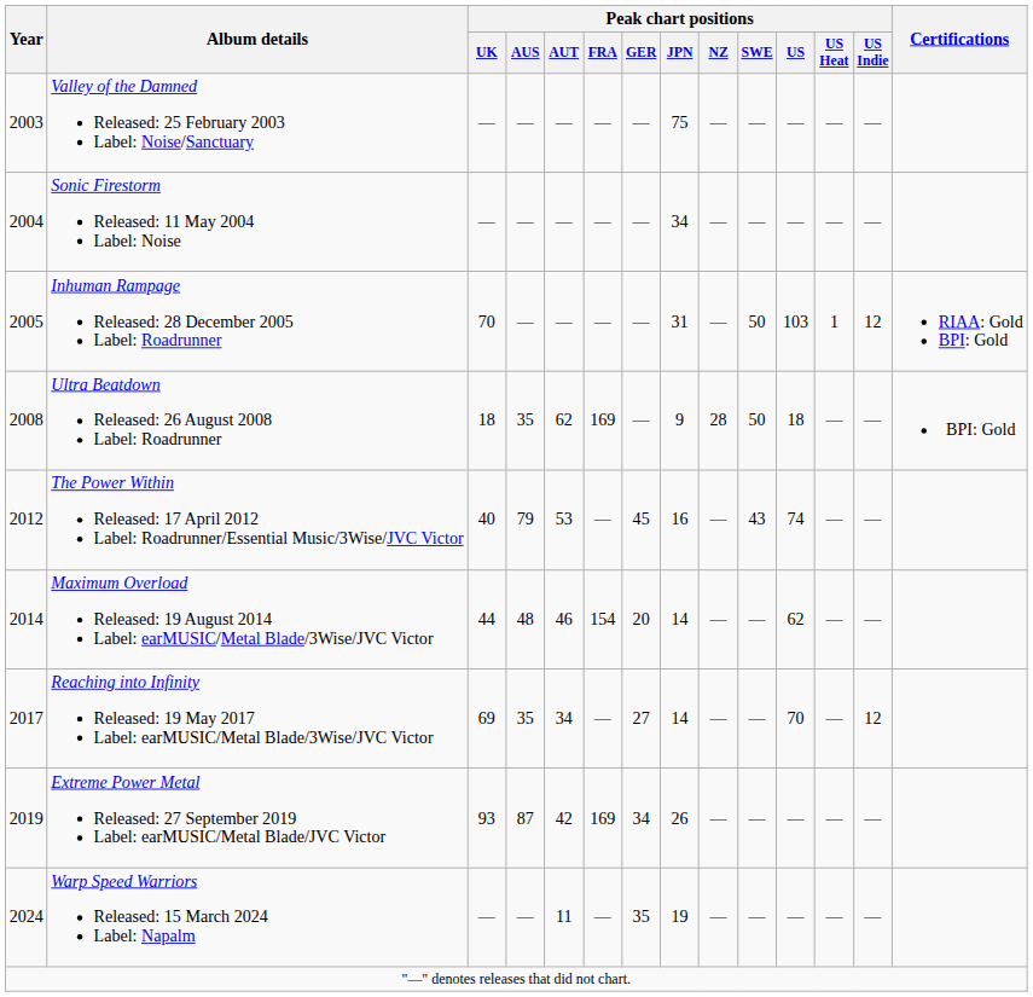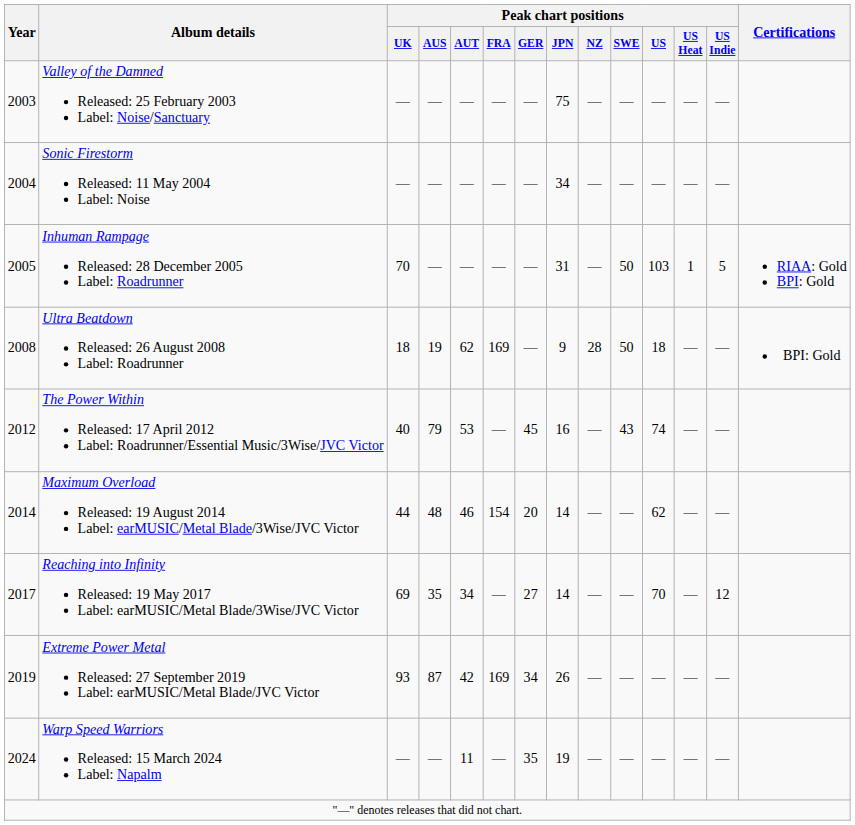 <table class="wikitable" style="text-align:center;">
 <tr>
 <th rowspan="2">Year</th>
 <th rowspan="2">Album details</th>
 <th colspan="11">Peak chart positions</th>
 <th rowspan="2"><a href='#'>Certifications</a></th>
 </tr>
 <tr style="font-size:smaller;">
 <th width="30"><a href='#'>UK</a><br></th>
 <th width="30"><a href='#'>AUS</a><br></th>
 <th width="30"><a href='#'>AUT</a><br></th>
 <th width="30"><a href='#'>FRA</a><br></th>
 <th width="30"><a href='#'>GER</a><br></th>
 <th width="30"><a href='#'>JPN</a><br></th>
 <th width="30"><a href='#'>NZ</a><br></th>
 <th width="30"><a href='#'>SWE</a><br></th>
 <th width="30"><a href='#'>US</a><br></th>
 <th width="30"><a href='#'>US<br>Heat</a><br></th>
 <th width="30"><a href='#'>US<br>Indie</a><br></th>
 </tr>
 <tr>
 <td>2003</td>
 <td align="left"><em><a href='#'>Valley of the Damned</a></em><br><ul><li>Released: 25 February 2003</li><li>Label: <a href='#'>Noise</a>/<a href='#'>Sanctuary</a></li></ul></td>
 <td>—</td>
 <td>—</td>
 <td>—</td>
 <td>—</td>
 <td>—</td>
 <td>75</td>
 <td>—</td>
 <td>—</td>
 <td>—</td>
 <td>—</td>
 <td>—</td>
 <td></td>
 </tr>
 <tr>
 <td>2004</td>
 <td align="left"><em><a href='#'>Sonic Firestorm</a></em><br><ul><li>Released: 11 May 2004</li><li>Label: Noise</li></ul></td>
 <td>—</td>
 <td>—</td>
 <td>—</td>
 <td>—</td>
 <td>—</td>
 <td>34</td>
 <td>—</td>
 <td>—</td>
 <td>—</td>
 <td>—</td>
 <td>—</td>
 <td></td>
 </tr>
 <tr>
 <td>2005</td>
 <td align="left"><em><a href='#'>Inhuman Rampage</a></em><br><ul><li>Released: 28 December 2005</li><li>Label: <a href='#'>Roadrunner</a></li></ul></td>
 <td>70</td>
 <td>—</td>
 <td>—</td>
 <td>—</td>
 <td>—</td>
 <td>31</td>
 <td>—</td>
 <td>50</td>
 <td>103</td>
 <td>1</td>
-<td>12</td>
+<td>5</td>
 <td align="left"><br><ul><li><a href='#'>RIAA</a>: Gold</li><li><a href='#'>BPI</a>: Gold</li></ul></td>
 </tr>
 <tr>
 <td>2008</td>
 <td align="left"><em><a href='#'>Ultra Beatdown</a></em><br><ul><li>Released: 26 August 2008</li><li>Label: Roadrunner</li></ul></td>
 <td>18</td>
-<td>35</td>
+<td>19</td>
 <td>62</td>
 <td>169</td>
 <td>—</td>
 <td>9</td>
 <td>28</td>
 <td>50</td>
 <td>18</td>
 <td>—</td>
 <td>—</td>
 <td><br><ul><li>BPI: Gold</li></ul></td>
 </tr>
 <tr>
 <td>2012</td>
 <td align="left"><em><a href='#'>The Power Within</a></em><br><ul><li>Released: 17 April 2012</li><li>Label: Roadrunner/Essential Music/3Wise/<a href='#'>JVC Victor</a></li></ul></td>
 <td>40</td>
 <td>79</td>
 <td>53</td>
 <td>—</td>
 <td>45</td>
 <td>16</td>
 <td>—</td>
 <td>43</td>
 <td>74</td>
 <td>—</td>
 <td>—</td>
 <td></td>
 </tr>
 <tr>
 <td>2014</td>
 <td align="left"><em><a href='#'>Maximum Overload</a></em><br><ul><li>Released: 19 August 2014</li><li>Label: <a href='#'>earMUSIC</a>/<a href='#'>Metal Blade</a>/3Wise/JVC Victor</li></ul></td>
 <td>44</td>
 <td>48</td>
 <td>46</td>
 <td>154</td>
 <td>20</td>
 <td>14</td>
 <td>—</td>
 <td>—</td>
 <td>62</td>
 <td>—</td>
 <td>—</td>
 <td></td>
 </tr>
 <tr>
 <td>2017</td>
 <td align="left"><em><a href='#'>Reaching into Infinity</a></em><br><ul><li>Released: 19 May 2017</li><li>Label: earMUSIC/Metal Blade/3Wise/JVC Victor</li></ul></td>
 <td>69</td>
 <td>35</td>
 <td>34</td>
 <td>—</td>
 <td>27</td>
 <td>14</td>
 <td>—</td>
 <td>—</td>
 <td>70</td>
 <td>—</td>
 <td>12</td>
 <td></td>
 </tr>
 <tr>
 <td>2019</td>
 <td align="left"><em><a href='#'>Extreme Power Metal</a></em><br><ul><li>Released: 27 September 2019</li><li>Label: earMUSIC/Metal Blade/JVC Victor</li></ul></td>
 <td>93</td>
 <td>87</td>
 <td>42</td>
 <td>169</td>
 <td>34</td>
 <td>26</td>
 <td>—</td>
 <td>—</td>
 <td>—</td>
 <td>—</td>
 <td>—</td>
 <td></td>
 </tr>
 <tr>
 <td>2024</td>
 <td align="left"><em><a href='#'>Warp Speed Warriors</a></em><br><ul><li>Released: 15 March 2024</li><li>Label: <a href='#'>Napalm</a></li></ul></td>
 <td>—</td>
 <td>—</td>
 <td>11</td>
 <td>—</td>
 <td>35</td>
 <td>19</td>
 <td>—</td>
 <td>—</td>
 <td>—</td>
 <td>—</td>
 <td>—</td>
 <td></td>
 </tr>
 <tr>
 <td colspan="21" style="font-size:85%">"—" denotes releases that did not chart.</td>
 </tr>
 </table>
